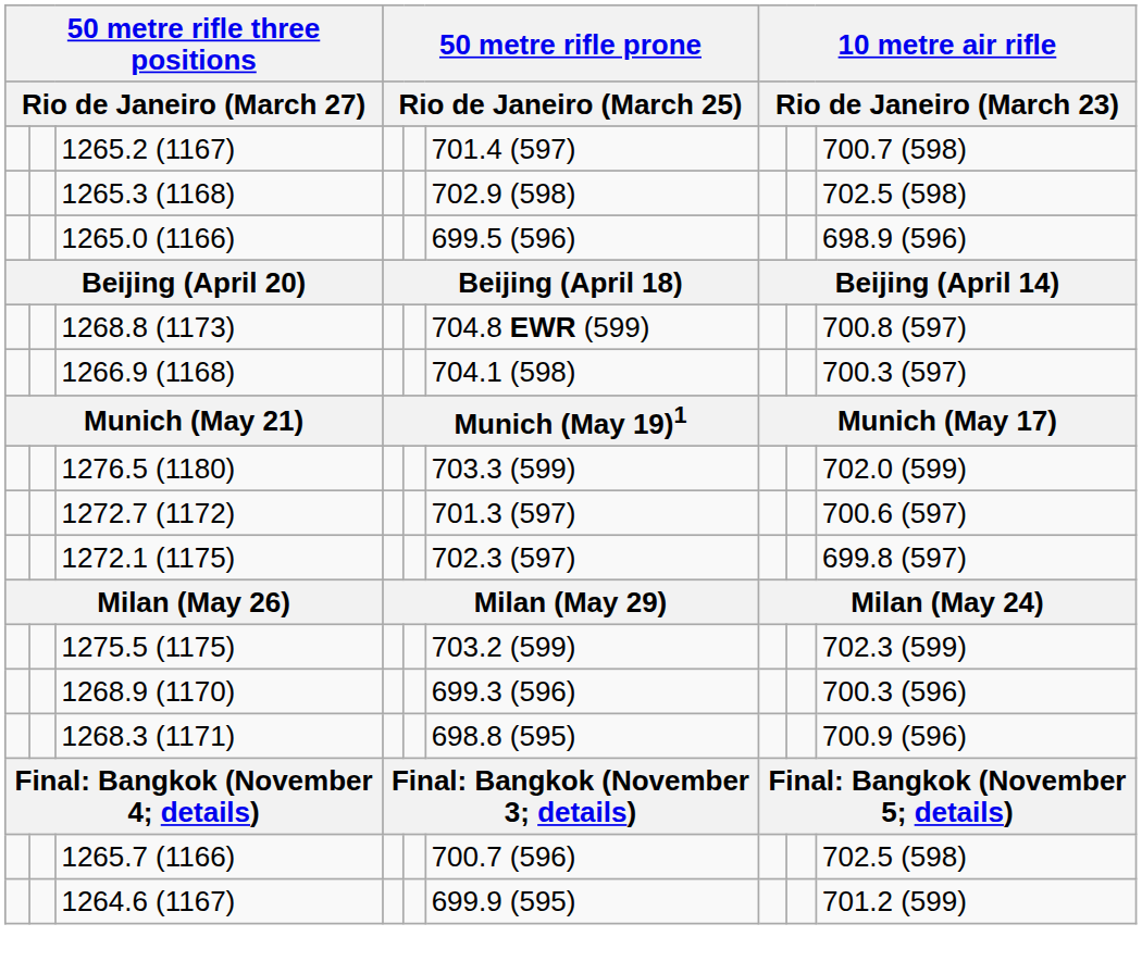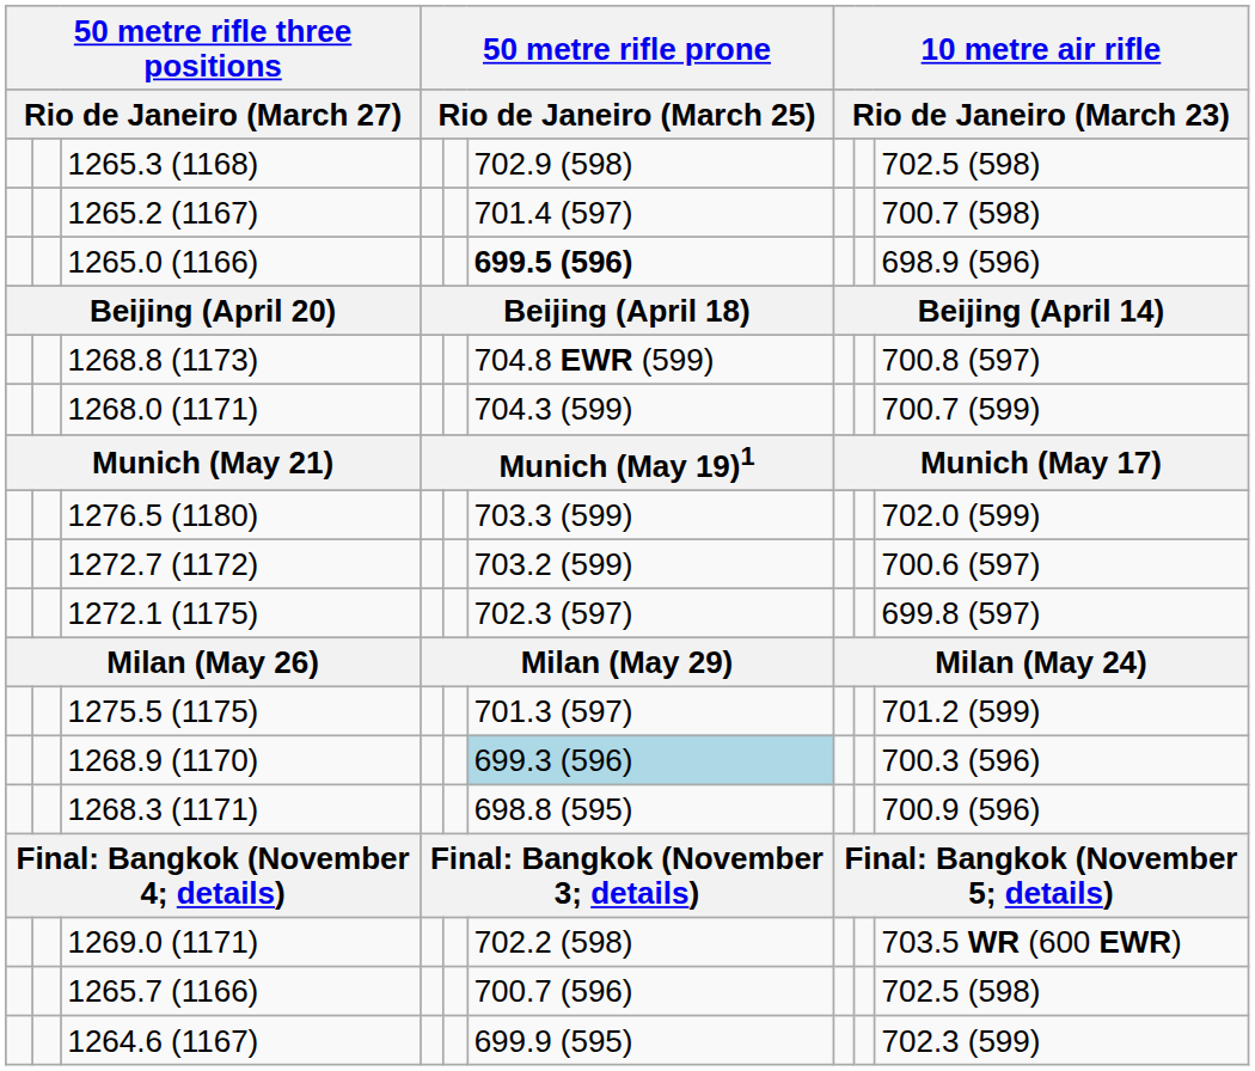 <table class="wikitable" style="font-size: 95%">
 <tr>
 <th colspan=3><a href='#'>50 metre rifle three positions</a></th>
 <th colspan=3><a href='#'>50 metre rifle prone</a></th>
 <th colspan=3><a href='#'>10 metre air rifle</a></th>
 </tr>
 <tr>
 <th colspan=3>Rio de Janeiro (March 27)</th>
 <th colspan=3>Rio de Janeiro (March 25)</th>
 <th colspan=3>Rio de Janeiro (March 23)</th>
+</tr>
+<tr>
+<td></td>
+<td></td>
+<td>1265.3 (1168)</td>
+<td></td>
+<td></td>
+<td>702.9 (598)</td>
+<td></td>
+<td></td>
+<td>702.5 (598)</td>
 </tr>
 <tr>
 <td></td>
 <td></td>
 <td>1265.2 (1167)</td>
 <td></td>
 <td></td>
 <td>701.4 (597)</td>
 <td></td>
 <td></td>
 <td>700.7 (598)</td>
 </tr>
 <tr>
 <td></td>
 <td></td>
-<td>1265.3 (1168)</td>
-<td></td>
-<td></td>
-<td>702.9 (598)</td>
-<td></td>
-<td></td>
-<td>702.5 (598)</td>
-</tr>
-<tr>
-<td></td>
-<td></td>
 <td>1265.0 (1166)</td>
 <td></td>
 <td></td>
-<td>699.5 (596)</td>
+<td><strong>699.5 (596)</strong></td>
 <td></td>
 <td></td>
 <td>698.9 (596)</td>
 </tr>
 <tr>
 <th colspan=3>Beijing (April 20)</th>
 <th colspan=3>Beijing (April 18)</th>
 <th colspan=3>Beijing (April 14)</th>
 </tr>
 <tr>
 <td></td>
 <td></td>
 <td>1268.8 (1173)</td>
 <td></td>
 <td></td>
 <td>704.8 <strong>EWR</strong> (599)</td>
 <td></td>
 <td></td>
 <td>700.8 (597)</td>
 </tr>
 <tr>
 <td></td>
 <td></td>
-<td>1266.9 (1168)</td>
+<td>1268.0 (1171)</td>
 <td></td>
 <td></td>
-<td>704.1 (598)</td>
+<td>704.3 (599)</td>
 <td></td>
 <td></td>
-<td>700.3 (597)</td>
+<td>700.7 (599)</td>
 </tr>
 <tr>
 <th colspan=3>Munich (May 21)</th>
 <th colspan=3>Munich (May 19)<sup>1</sup></th>
 <th colspan=3>Munich (May 17)</th>
 </tr>
 <tr>
 <td></td>
 <td></td>
 <td>1276.5 (1180)</td>
 <td></td>
 <td></td>
 <td>703.3 (599)</td>
 <td></td>
 <td></td>
 <td>702.0 (599)</td>
 </tr>
 <tr>
 <td></td>
 <td></td>
 <td>1272.7 (1172)</td>
 <td></td>
 <td></td>
-<td>701.3 (597)</td>
+<td>703.2 (599)</td>
 <td></td>
 <td></td>
 <td>700.6 (597)</td>
 </tr>
 <tr>
 <td></td>
 <td></td>
 <td>1272.1 (1175)</td>
 <td></td>
 <td></td>
 <td>702.3 (597)</td>
 <td></td>
 <td></td>
 <td>699.8 (597)</td>
 </tr>
 <tr>
 <th colspan=3>Milan (May 26)</th>
 <th colspan=3>Milan (May 29)</th>
 <th colspan=3>Milan (May 24)</th>
 </tr>
 <tr>
 <td></td>
 <td></td>
 <td>1275.5 (1175)</td>
 <td></td>
 <td></td>
-<td>703.2 (599)</td>
+<td>701.3 (597)</td>
 <td></td>
 <td></td>
-<td>702.3 (599)</td>
+<td>701.2 (599)</td>
 </tr>
 <tr>
 <td></td>
 <td></td>
 <td>1268.9 (1170)</td>
 <td></td>
 <td></td>
-<td>699.3 (596)</td>
+<td style="background: lightblue;">699.3 (596)</td>
 <td></td>
 <td></td>
 <td>700.3 (596)</td>
 </tr>
 <tr>
 <td></td>
 <td></td>
 <td>1268.3 (1171)</td>
 <td></td>
 <td></td>
 <td>698.8 (595)</td>
 <td></td>
 <td></td>
 <td>700.9 (596)</td>
 </tr>
 <tr>
 <th colspan=3>Final: Bangkok (November 4; <a href='#'>details</a>)</th>
 <th colspan=3>Final: Bangkok (November 3; <a href='#'>details</a>)</th>
 <th colspan=3>Final: Bangkok (November 5; <a href='#'>details</a>)</th>
 </tr>
 <tr>
 <td></td>
 <td></td>
+<td>1269.0 (1171)</td>
+<td></td>
+<td></td>
+<td>702.2 (598)</td>
+<td></td>
+<td></td>
+<td>703.5 <strong>WR</strong> (600 <strong>EWR</strong>)</td>
+</tr>
+<tr>
+<td></td>
+<td></td>
 <td>1265.7 (1166)</td>
 <td></td>
 <td></td>
 <td>700.7 (596)</td>
 <td></td>
 <td></td>
 <td>702.5 (598)</td>
 </tr>
 <tr>
 <td></td>
 <td></td>
 <td>1264.6 (1167)</td>
 <td></td>
 <td></td>
 <td>699.9 (595)</td>
 <td></td>
 <td></td>
-<td>701.2 (599)</td>
+<td>702.3 (599)</td>
 </tr>
 </table>
